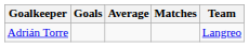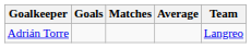 <table class="wikitable sortable" class="wikitable">
 <tr style="background:#ccc; text-align:center;">
 <th>Goalkeeper</th>
 <th>Goals</th>
+<th>Matches</th>
 <th>Average</th>
-<th>Matches</th>
 <th>Team</th>
 </tr>
 <tr>
 <td> <a href='#'>Adrián Torre</a></td>
 <td></td>
 <td></td>
 <td></td>
 <td><a href='#'>Langreo</a></td>
 </tr>
 </table>
